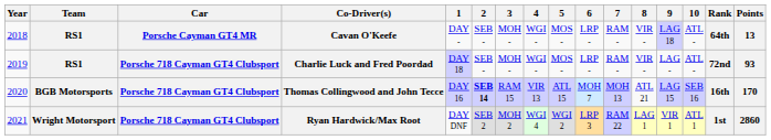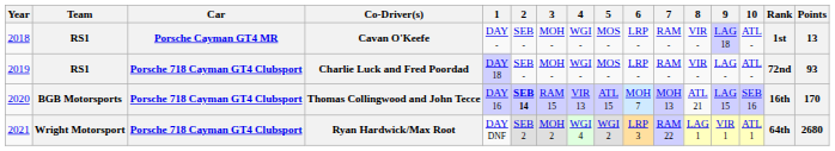 <table class="wikitable" style="text-align:center; font-size:85%">
 <tr>
 <th>Year</th>
 <th>Team</th>
 <th>Car</th>
 <th>Co-Driver(s)</th>
 <th>1</th>
 <th>2</th>
 <th>3</th>
 <th>4</th>
 <th>5</th>
 <th>6</th>
 <th>7</th>
 <th>8</th>
 <th>9</th>
 <th>10</th>
 <th>Rank</th>
 <th>Points</th>
 </tr>
 <tr>
 <td><a href='#'>2018</a></td>
 <th>RS1</th>
 <th nowrap><a href='#'>Porsche Cayman GT4 MR</a></th>
 <th nowrap>Cavan O'Keefe</th>
 <td style="background:#;"><a href='#'>DAY</a> <br><small>-</small></td>
 <td style="background:#;"><a href='#'>SEB</a> <br><small>-</small></td>
 <td style="background:#;"><a href='#'>MOH</a> <br><small>-</small></td>
 <td style="background:#;"><a href='#'>WGI</a> <br><small>-</small></td>
 <td style="background:#;"><a href='#'>MOS</a><br><small>-</small></td>
 <td style="background:#;"><a href='#'>LRP</a> <br><small>-</small></td>
 <td style="background:#;"><a href='#'>RAM</a> <br><small>-</small></td>
 <td style="background:#;"><a href='#'>VIR</a> <br><small>-</small></td>
 <td style="background:#cfcfff;"><a href='#'>LAG</a><br><small>18</small></td>
 <td style="background:#;"><a href='#'>ATL</a> <br><small>-</small></td>
-<th>64th</th>
+<th>1st</th>
 <th>13</th>
 </tr>
 <tr>
 <td><a href='#'>2019</a></td>
 <th>RS1</th>
 <th nowrap><a href='#'>Porsche 718 Cayman GT4 Clubsport</a></th>
 <th nowrap>Charlie Luck and Fred Poordad</th>
 <td style="background:#cfcfff;"><a href='#'>DAY</a> <br><small>18</small></td>
 <td style="background:#;"><a href='#'>SEB</a> <br><small>-</small></td>
 <td style="background:#;"><a href='#'>MOH</a> <br><small>-</small></td>
 <td style="background:#;"><a href='#'>WGI</a> <br><small>-</small></td>
 <td style="background:#;"><a href='#'>MOS</a><br><small>-</small></td>
 <td style="background:#;"><a href='#'>LRP</a> <br><small>-</small></td>
 <td style="background:#;"><a href='#'>RAM</a> <br><small>-</small></td>
 <td style="background:#;"><a href='#'>VIR</a> <br><small>-</small></td>
 <td style="background:#;"><a href='#'>LAG</a><br><small>-</small></td>
 <td style="background:#;"><a href='#'>ATL</a> <br><small>-</small></td>
 <th>72nd</th>
 <th>93</th>
 </tr>
 <tr>
 <td><a href='#'>2020</a></td>
 <th nowrap>BGB Motorsports</th>
 <th nowrap><a href='#'>Porsche 718 Cayman GT4 Clubsport</a></th>
 <th nowrap>Thomas Collingwood and John Tecce</th>
 <td style="background:#cfcfff;"><a href='#'>DAY</a> <br><small>16</small></td>
 <td style="background:#cfcfff;"><strong><a href='#'>SEB</a> <br><small>14</small></strong></td>
 <td style="background:#cfcfff;"><a href='#'>RAM</a> <br><small>15</small></td>
 <td style="background:#cfcfff;"><a href='#'>VIR</a> <br><small>13</small></td>
 <td style="background:#cfcfff;"><a href='#'>ATL</a> <br><small>15</small></td>
 <td style="background:#cfeaff;"><a href='#'>MOH</a> <br><small>7</small></td>
 <td style="background:#cfcfff;"><a href='#'>MOH</a> <br><small>13</small></td>
 <td style="background:#;"><a href='#'>ATL</a> <br><small>21</small></td>
 <td style="background:#cfcfff;"><a href='#'>LAG</a><br><small>15</small></td>
 <td style="background:#cfcfff;"><a href='#'>SEB</a> <br><small>16</small></td>
 <th>16th</th>
 <th>170</th>
 </tr>
 <tr>
 <td><a href='#'>2021</a></td>
 <th nowrap>Wright Motorsport</th>
 <th nowrap><a href='#'>Porsche 718 Cayman GT4 Clubsport</a></th>
 <th nowrap>Ryan Hardwick/Max Root</th>
 <td style="background:#;"><a href='#'>DAY</a> <br><small>DNF</small></td>
 <td style="background:#DFDFDF;"><a href='#'>SEB</a> <br><small>2</small></td>
 <td style="background:#DFDFDF;"><a href='#'>MOH</a> <br><small>2</small></td>
 <td style="background:#dfffdf;"><a href='#'>WGI</a> <br><small>4</small></td>
 <td style="background:#DFDFDF;"><a href='#'>WGI</a> <br><small>2</small></td>
 <td style="background:#FFDF9F;"><a href='#'>LRP</a> <br><small>3</small></td>
 <td style="background:#cfcfff;"><a href='#'>RAM</a> <br><small>22</small></td>
 <td style="background:#FFFFBF;"><a href='#'>LAG</a><br><small>1</small></td>
 <td style="background:#FFFFBF;"><a href='#'>VIR</a> <br><small>1</small></td>
 <td style="background:#FFFFBF;"><a href='#'>ATL</a> <br><small>1</small></td>
-<th>1st</th>
-<th>2860</th>
+<th>64th</th>
+<th>2680</th>
 </tr>
 </table>
